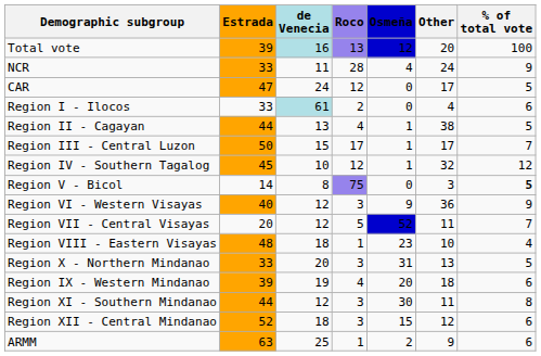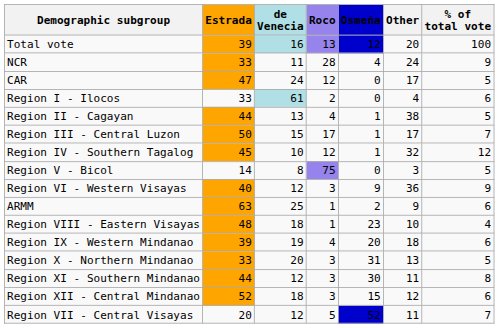 <table class=wikitable>
 <tr>
 <th>Demographic subgroup</th>
 <th style="width: 10px; background: #ffa500;">Estrada</th>
 <th style="width: 10px; background: #B0E0E6">de Venecia</th>
 <th style="width: 10px; background: #9683ec;">Roco</th>
 <th style="width: 10px; background: #0000CD;"><span>Osmeña</span></th>
 <th>Other</th>
 <th>% of<br>total vote</th>
 </tr>
 <tr>
 <td>Total vote</td>
 <td style="text-align:right; background: #ffa500;">39</td>
 <td style="text-align:right; background: #B0E0E6;">16</td>
 <td style="text-align:right; background: #9683ec;">13</td>
 <td style="text-align:right; background: #0000CD;"><span>12</span></td>
 <td style="text-align:right; background: #white;">20</td>
 <td style="text-align:right;">100</td>
 </tr>
 <tr>
 <td>NCR</td>
 <td style="text-align:right; background: #ffa500;">33</td>
 <td style="text-align:right; background: #white;">11</td>
 <td style="text-align:right; background: #white;">28</td>
 <td style="text-align:right; background: #white;">4</td>
 <td style="text-align:right; background: #white;">24</td>
 <td style="text-align:right;">9</td>
 </tr>
 <tr>
 <td>CAR</td>
 <td style="text-align:right; background: #ffa500;">47</td>
 <td style="text-align:right; background: #white;">24</td>
 <td style="text-align:right; background: #white;">12</td>
 <td style="text-align:right; background: #white;">0</td>
 <td style="text-align:right; background: #white;">17</td>
 <td style="text-align:right;">5</td>
 </tr>
 <tr>
 <td>Region I - Ilocos</td>
 <td style="text-align:right; background: #white;">33</td>
 <td style="text-align:right; background: #B0E0E6;">61</td>
 <td style="text-align:right; background: #white;">2</td>
 <td style="text-align:right; background: #white;">0</td>
 <td style="text-align:right; background: #white;">4</td>
 <td style="text-align:right;">6</td>
 </tr>
 <tr>
 <td>Region II - Cagayan</td>
 <td style="text-align:right; background: #ffa500;">44</td>
 <td style="text-align:right; background: #white;">13</td>
 <td style="text-align:right; background: #white;">4</td>
 <td style="text-align:right; background: #white;">1</td>
 <td style="text-align:right; background: #white;">38</td>
 <td style="text-align:right;">5</td>
 </tr>
 <tr>
 <td>Region III - Central Luzon</td>
 <td style="text-align:right; background: #ffa500;">50</td>
 <td style="text-align:right; background: #white;">15</td>
 <td style="text-align:right; background: #white;">17</td>
 <td style="text-align:right; background: #white;">1</td>
 <td style="text-align:right; background: #white;">17</td>
 <td style="text-align:right;">7</td>
 </tr>
 <tr>
 <td>Region IV - Southern Tagalog</td>
 <td style="text-align:right; background: #ffa500;">45</td>
 <td style="text-align:right; background: #white;">10</td>
 <td style="text-align:right; background: #white;">12</td>
 <td style="text-align:right; background: #white;">1</td>
 <td style="text-align:right; background: #white;">32</td>
 <td style="text-align:right;">12</td>
 </tr>
 <tr>
 <td>Region V - Bicol</td>
 <td style="text-align:right; background: #white;">14</td>
 <td style="text-align:right; background: #white;">8</td>
 <td style="text-align:right; background: #9683ec;">75</td>
 <td style="text-align:right; background: #white;">0</td>
 <td style="text-align:right; background: #white;">3</td>
-<td style="text-align:right;"><strong>5</strong></td>
+<td style="text-align:right;">5</td>
 </tr>
 <tr>
 <td>Region VI - Western Visayas</td>
 <td style="text-align:right; background: #ffa500;">40</td>
 <td style="text-align:right; background: #white;">12</td>
 <td style="text-align:right; background: #white;">3</td>
 <td style="text-align:right; background: #white;">9</td>
 <td style="text-align:right; background: #white;">36</td>
 <td style="text-align:right;">9</td>
 </tr>
 <tr>
-<td>Region VII - Central Visayas</td>
-<td style="text-align:right; background: #white;">20</td>
-<td style="text-align:right; background: #white;">12</td>
-<td style="text-align:right; background: #white;">5</td>
-<td style="text-align:right; background: #0000CD;"><span>52</span></td>
-<td style="text-align:right; background: #white;">11</td>
-<td style="text-align:right;">7</td>
+<td>ARMM</td>
+<td style="text-align:right; background: #ffa500;">63</td>
+<td style="text-align:right; background: #white;">25</td>
+<td style="text-align:right; background: #white;">1</td>
+<td style="text-align:right; background: #white;">2</td>
+<td style="text-align:right; background: #white;">9</td>
+<td style="text-align:right;">6</td>
 </tr>
 <tr>
 <td>Region VIII - Eastern Visayas</td>
 <td style="text-align:right; background: #ffa500;">48</td>
 <td style="text-align:right; background: #white;">18</td>
 <td style="text-align:right; background: #white;">1</td>
 <td style="text-align:right; background: #white;">23</td>
 <td style="text-align:right; background: #white;">10</td>
 <td style="text-align:right;">4</td>
 </tr>
 <tr>
+<td>Region IX - Western Mindanao</td>
+<td style="text-align:right; background: #ffa500;">39</td>
+<td style="text-align:right; background: #white;">19</td>
+<td style="text-align:right; background: #white;">4</td>
+<td style="text-align:right; background: #white;">20</td>
+<td style="text-align:right; background: #white;">18</td>
+<td style="text-align:right;">6</td>
+</tr>
+<tr>
 <td>Region X - Northern Mindanao</td>
 <td style="text-align:right; background: #ffa500;">33</td>
 <td style="text-align:right; background: #white;">20</td>
 <td style="text-align:right; background: #white;">3</td>
 <td style="text-align:right; background: #white;">31</td>
 <td style="text-align:right; background: #white;">13</td>
 <td style="text-align:right;">5</td>
-</tr>
-<tr>
-<td>Region IX - Western Mindanao</td>
-<td style="text-align:right; background: #ffa500;">39</td>
-<td style="text-align:right; background: #white;">19</td>
-<td style="text-align:right; background: #white;">4</td>
-<td style="text-align:right; background: #white;">20</td>
-<td style="text-align:right; background: #white;">18</td>
-<td style="text-align:right;">6</td>
 </tr>
 <tr>
 <td>Region XI - Southern Mindanao</td>
 <td style="text-align:right; background: #ffa500;">44</td>
 <td style="text-align:right; background: #white;">12</td>
 <td style="text-align:right; background: #white;">3</td>
 <td style="text-align:right; background: #white;">30</td>
 <td style="text-align:right; background: #white;">11</td>
 <td style="text-align:right;">8</td>
 </tr>
 <tr>
 <td>Region XII - Central Mindanao</td>
 <td style="text-align:right; background: #ffa500;">52</td>
 <td style="text-align:right; background: #white;">18</td>
 <td style="text-align:right; background: #white;">3</td>
 <td style="text-align:right; background: #white;">15</td>
 <td style="text-align:right; background: #white;">12</td>
 <td style="text-align:right;">6</td>
 </tr>
 <tr>
-<td>ARMM</td>
-<td style="text-align:right; background: #ffa500;">63</td>
-<td style="text-align:right; background: #white;">25</td>
-<td style="text-align:right; background: #white;">1</td>
-<td style="text-align:right; background: #white;">2</td>
-<td style="text-align:right; background: #white;">9</td>
-<td style="text-align:right;">6</td>
+<td>Region VII - Central Visayas</td>
+<td style="text-align:right; background: #white;">20</td>
+<td style="text-align:right; background: #white;">12</td>
+<td style="text-align:right; background: #white;">5</td>
+<td style="text-align:right; background: #0000CD;"><span>52</span></td>
+<td style="text-align:right; background: #white;">11</td>
+<td style="text-align:right;">7</td>
 </tr>
 </table>
